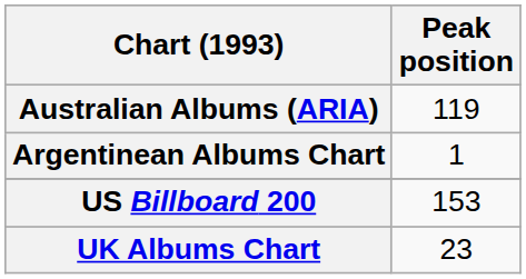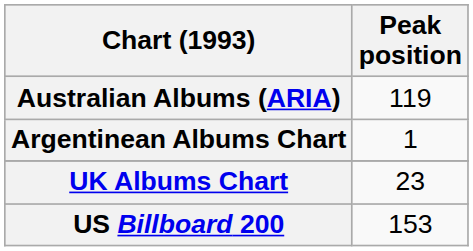 <table class="wikitable sortable plainrowheaders" style="text-align:center;">
 <tr>
 <th>Chart (1993)</th>
 <th>Peak<br>position</th>
 </tr>
 <tr>
 <th scope="row">Australian Albums (<a href='#'>ARIA</a>)</th>
 <td>119</td>
 </tr>
 <tr>
 <th scope="row">Argentinean Albums Chart</th>
 <td>1</td>
 </tr>
 <tr>
 </tr>
 <tr>
 </tr>
 <tr>
 </tr>
 <tr>
 </tr>
 <tr>
 </tr>
 <tr>
+<th scope="row"><a href='#'>UK Albums Chart</a></th>
+<td>23</td>
+</tr>
+<tr>
 <th scope="row">US <a href='#'><em>Billboard</em> 200</a></th>
 <td>153</td>
 </tr>
-<tr>
-<th scope="row"><a href='#'>UK Albums Chart</a></th>
-<td>23</td>
-</tr>
 </table>
